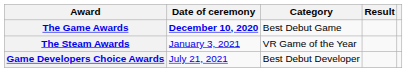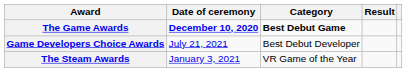 <table class="wikitable plainrowheaders sortable" width="auto">
 <tr>
 <th scope="col">Award</th>
 <th scope="col">Date of ceremony</th>
 <th scope="col">Category</th>
 <th scope="col">Result</th>
 <th scope="col" class="unsortable"></th>
 </tr>
 <tr>
 <th scope="row" rowspan=1><a href='#'>The Game Awards</a></th>
 <td rowspan=1><strong><a href='#'>December 10, 2020</a></strong></td>
-<td>Best Debut Game</td>
+<td><strong>Best Debut Game</strong></td>
+<td></td>
+<td rowspan="1" style="text-align:center;"></td>
+</tr>
+<tr>
+<th scope="row" rowspan=1><a href='#'>Game Developers Choice Awards</a></th>
+<td rowspan=1><a href='#'>July 21, 2021</a></td>
+<td>Best Debut Developer</td>
 <td></td>
 <td rowspan="1" style="text-align:center;"></td>
 </tr>
 <tr>
 <th scope="row" rowspan=1><a href='#'>The Steam Awards</a></th>
 <td rowspan=1><a href='#'>January 3, 2021</a></td>
 <td>VR Game of the Year</td>
 <td></td>
 <td rowspan="1" style="text-align:center;"></td>
 </tr>
-<tr>
-<th scope="row" rowspan=1><a href='#'>Game Developers Choice Awards</a></th>
-<td rowspan=1><a href='#'>July 21, 2021</a></td>
-<td>Best Debut Developer</td>
-<td></td>
-<td rowspan="1" style="text-align:center;"></td>
-</tr>
 </table>
